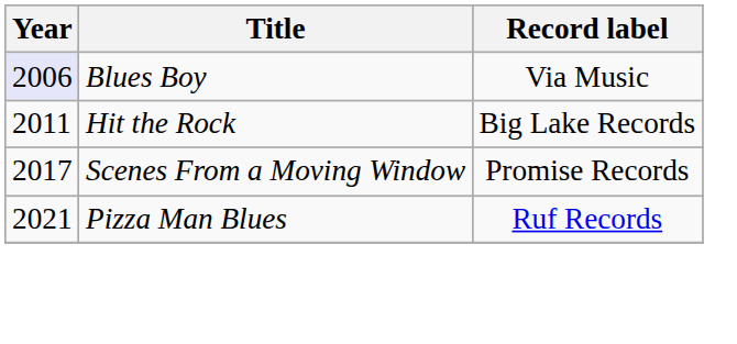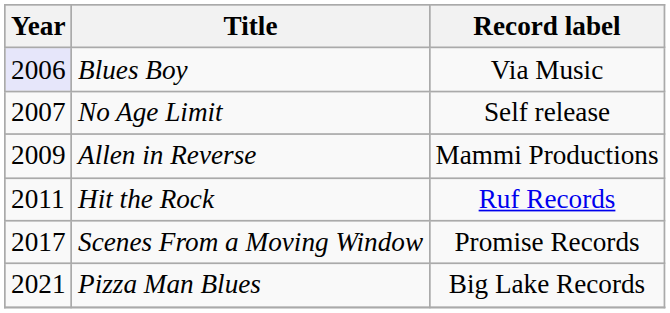 <table class="wikitable sortable">
 <tr>
 <th>Year</th>
 <th>Title</th>
 <th>Record label</th>
 </tr>
 <tr>
 <td style="background: lavender;">2006</td>
 <td><em>Blues Boy</em></td>
 <td style="text-align:center;">Via Music</td>
 </tr>
 <tr>
+<td>2007</td>
+<td><em>No Age Limit</em></td>
+<td style="text-align:center;">Self release</td>
+</tr>
+<tr>
+<td>2009</td>
+<td><em>Allen in Reverse</em></td>
+<td style="text-align:center;">Mammi Productions</td>
+</tr>
+<tr>
 <td>2011</td>
 <td><em>Hit the Rock</em></td>
-<td style="text-align:center;">Big Lake Records</td>
+<td style="text-align:center;"><a href='#'>Ruf Records</a></td>
 </tr>
 <tr>
 <td>2017</td>
 <td><em>Scenes From a Moving Window</em></td>
 <td style="text-align:center;">Promise Records</td>
 </tr>
 <tr>
 <td>2021</td>
 <td><em>Pizza Man Blues</em></td>
-<td style="text-align:center;"><a href='#'>Ruf Records</a></td>
+<td style="text-align:center;">Big Lake Records</td>
 </tr>
 <tr>
 </tr>
 </table>
